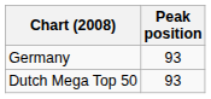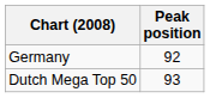 <table class="wikitable">
 <tr>
 <th align="left">Chart (2008)</th>
 <th align="center">Peak<br>position</th>
 </tr>
 <tr>
 <td align="left">Germany</td>
-<td align="center">93</td>
+<td align="center">92</td>
 </tr>
 <tr>
 <td align="left">Dutch Mega Top 50</td>
 <td align="center">93</td>
 </tr>
 </table>
